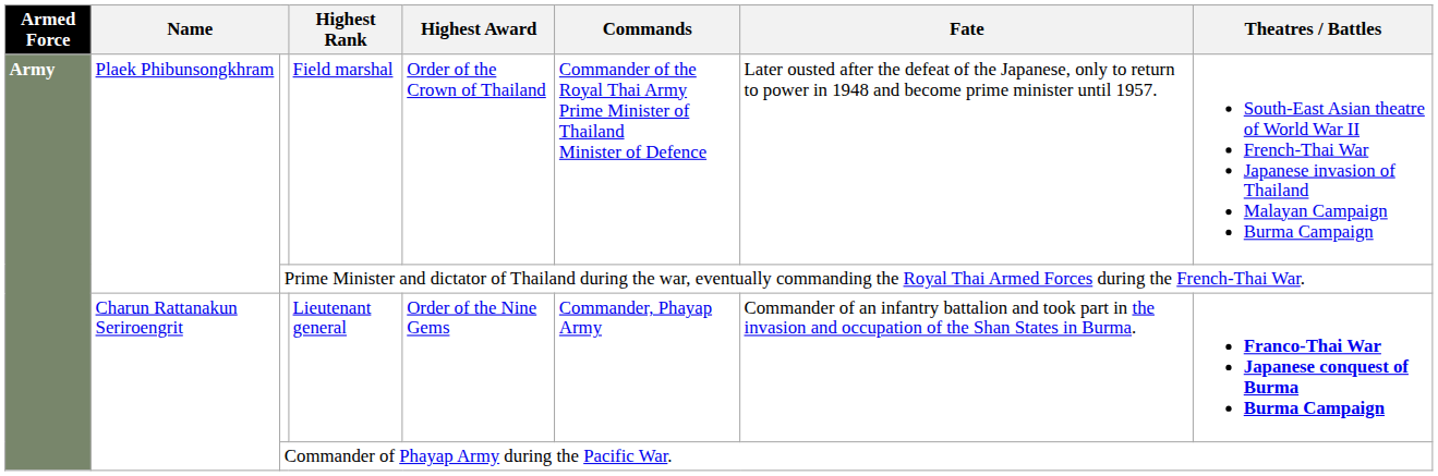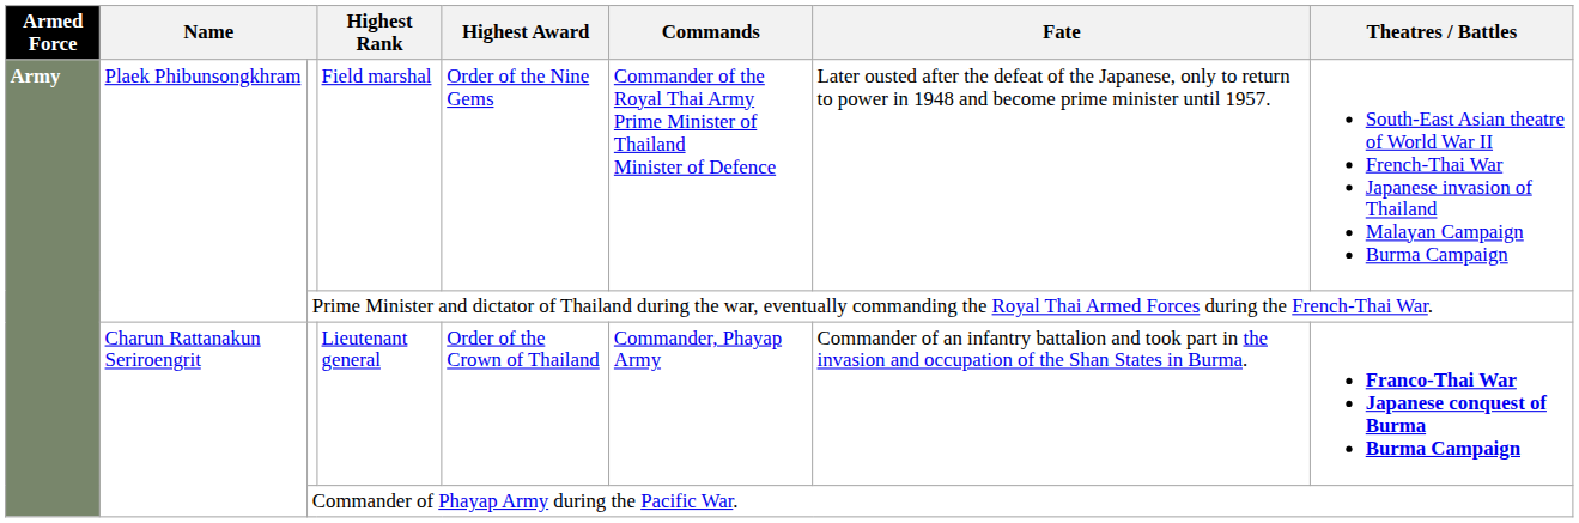 <table class="wikitable">
 <tr>
 <th style="background:#000; color:white;">Armed Force</th>
 <th colspan="2">Name</th>
 <th>Highest Rank</th>
 <th>Highest Award</th>
 <th>Commands</th>
 <th>Fate</th>
 <th>Theatres / Battles</th>
 </tr>
 <tr style="background:#fff;vertical-align: top;">
 <td rowspan="4" style="background:#78866b; color:white;"><strong>Army</strong></td>
 <td rowspan="2"><a href='#'>Plaek Phibunsongkhram</a></td>
 <td></td>
 <td><a href='#'>Field marshal</a></td>
-<td><a href='#'>Order of the Crown of Thailand</a></td>
+<td><a href='#'>Order of the Nine Gems</a></td>
 <td><a href='#'>Commander of the Royal Thai Army</a><br><a href='#'>Prime Minister of Thailand</a><br><a href='#'>Minister of Defence</a></td>
 <td>Later ousted after the defeat of the Japanese, only to return to power in 1948 and become prime minister until 1957.</td>
 <td><br><ul><li><a href='#'>South-East Asian theatre of World War II</a></li><li><a href='#'>French-Thai War</a></li><li><a href='#'>Japanese invasion of Thailand</a></li><li><a href='#'>Malayan Campaign</a></li><li><a href='#'>Burma Campaign</a></li></ul></td>
 </tr>
 <tr style="background:#fff;">
 <td colspan="8">Prime Minister and dictator of Thailand during the war, eventually commanding the <a href='#'>Royal Thai Armed Forces</a> during the <a href='#'>French-Thai War</a>.</td>
 </tr>
 <tr style="background:#fff;vertical-align: top;">
 <td rowspan="2"><a href='#'>Charun Rattanakun Seriroengrit</a></td>
 <td></td>
 <td><a href='#'>Lieutenant general</a></td>
-<td><a href='#'>Order of the Nine Gems</a></td>
+<td><a href='#'>Order of the Crown of Thailand</a></td>
 <td><a href='#'>Commander, Phayap Army</a></td>
 <td>Commander of an infantry battalion and took part in <a href='#'>the invasion and occupation of the Shan States in Burma</a>.</td>
 <td><strong><br><ul><li><a href='#'>Franco-Thai War</a></li><li><a href='#'>Japanese conquest of Burma</a></li><li><a href='#'>Burma Campaign</a></li></ul></strong></td>
 </tr>
 <tr style="background:#fff;">
 <td colspan="8">Commander of <a href='#'>Phayap Army</a> during the <a href='#'>Pacific War</a>.</td>
 </tr>
 </table>
